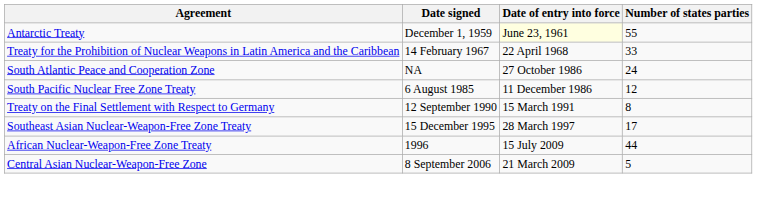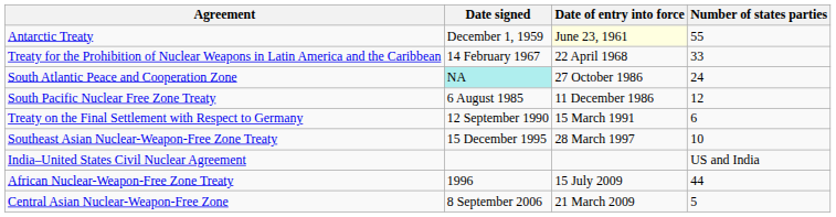 <table class="wikitable sortable">
 <tr>
 <th>Agreement</th>
 <th>Date signed</th>
 <th>Date of entry into force</th>
 <th>Number of states parties</th>
 </tr>
 <tr>
 <td><a href='#'>Antarctic Treaty</a></td>
 <td>December 1, 1959</td>
 <td style="background: lightyellow;">June 23, 1961</td>
 <td>55</td>
 </tr>
 <tr>
 <td><a href='#'>Treaty for the Prohibition of Nuclear Weapons in Latin America and the Caribbean</a></td>
 <td>14 February 1967</td>
 <td>22 April 1968</td>
 <td>33</td>
 </tr>
 <tr>
 <td><a href='#'>South Atlantic Peace and Cooperation Zone</a></td>
-<td>NA</td>
+<td style="background: paleturquoise;">NA</td>
 <td>27 October 1986</td>
 <td>24</td>
 </tr>
 <tr>
 <td><a href='#'>South Pacific Nuclear Free Zone Treaty</a></td>
 <td>6 August 1985</td>
 <td>11 December 1986</td>
 <td>12</td>
 </tr>
 <tr>
 <td><a href='#'>Treaty on the Final Settlement with Respect to Germany</a></td>
 <td>12 September 1990</td>
 <td>15 March 1991</td>
-<td>8</td>
+<td>6</td>
 </tr>
 <tr>
 <td><a href='#'>Southeast Asian Nuclear-Weapon-Free Zone Treaty</a></td>
 <td>15 December 1995</td>
 <td>28 March 1997</td>
-<td>17</td>
+<td>10</td>
+</tr>
+<tr>
+<td><a href='#'>India–United States Civil Nuclear Agreement</a></td>
+<td></td>
+<td></td>
+<td>US and India</td>
 </tr>
 <tr>
 <td><a href='#'>African Nuclear-Weapon-Free Zone Treaty</a></td>
 <td>1996</td>
 <td>15 July 2009</td>
 <td>44</td>
 </tr>
 <tr>
 <td><a href='#'>Central Asian Nuclear-Weapon-Free Zone</a></td>
 <td>8 September 2006</td>
 <td>21 March 2009</td>
 <td>5</td>
 </tr>
 </table>
